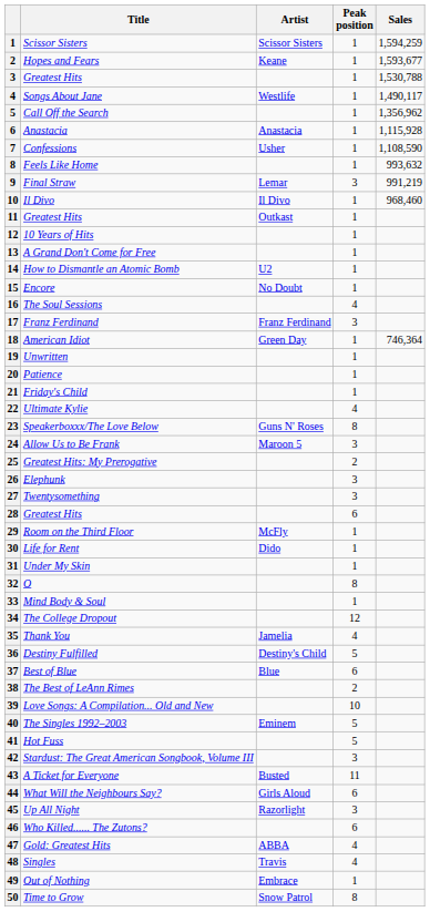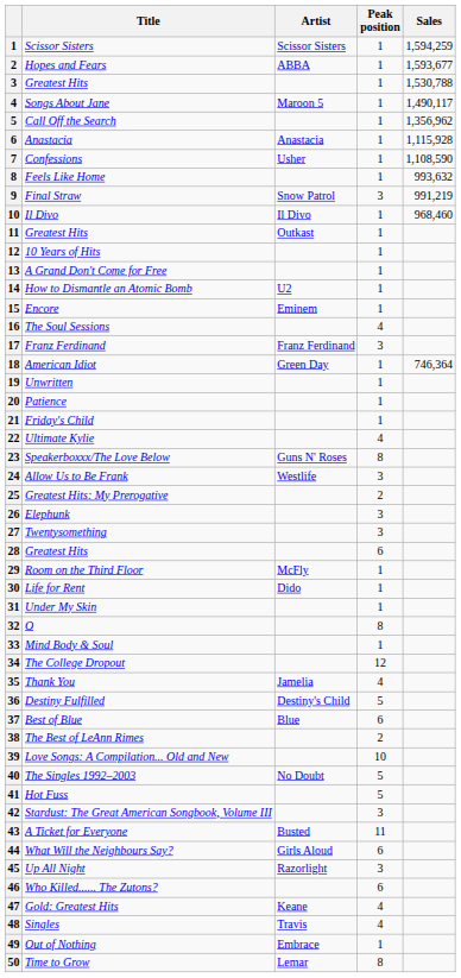 <table class="wikitable sortable plainrowheaders">
 <tr>
 <th scope=col></th>
 <th scope=col>Title</th>
 <th scope=col>Artist</th>
 <th scope=col>Peak<br>position</th>
 <th scope=col>Sales</th>
 </tr>
 <tr>
 <th scope=row style="text-align:center;">1</th>
 <td><em><a href='#'>Scissor Sisters</a></em></td>
 <td><a href='#'>Scissor Sisters</a></td>
 <td align="center">1</td>
 <td align="right">1,594,259</td>
 </tr>
 <tr>
 <th scope=row style="text-align:center;">2</th>
 <td><em><a href='#'>Hopes and Fears</a></em></td>
-<td><a href='#'>Keane</a></td>
+<td><a href='#'>ABBA</a></td>
 <td align="center">1</td>
 <td align="right">1,593,677</td>
 </tr>
 <tr>
 <th scope=row style="text-align:center;">3</th>
 <td><em><a href='#'>Greatest Hits</a></em></td>
 <td></td>
 <td align="center">1</td>
 <td align="right">1,530,788</td>
 </tr>
 <tr>
 <th scope=row style="text-align:center;">4</th>
 <td><em><a href='#'>Songs About Jane</a></em></td>
-<td><a href='#'>Westlife</a></td>
+<td><a href='#'>Maroon 5</a></td>
 <td align="center">1</td>
 <td align="right">1,490,117</td>
 </tr>
 <tr>
 <th scope=row style="text-align:center;">5</th>
 <td><em><a href='#'>Call Off the Search</a></em></td>
 <td></td>
 <td align="center">1</td>
 <td align="right">1,356,962</td>
 </tr>
 <tr>
 <th scope=row style="text-align:center;">6</th>
 <td><em><a href='#'>Anastacia</a></em></td>
 <td><a href='#'>Anastacia</a></td>
 <td align="center">1</td>
 <td align="right">1,115,928</td>
 </tr>
 <tr>
 <th scope=row style="text-align:center;">7</th>
 <td><em><a href='#'>Confessions</a></em></td>
 <td><a href='#'>Usher</a></td>
 <td align="center">1</td>
 <td align="right">1,108,590</td>
 </tr>
 <tr>
 <th scope=row style="text-align:center;">8</th>
 <td><em><a href='#'>Feels Like Home</a></em></td>
 <td></td>
 <td align="center">1</td>
 <td align="right">993,632</td>
 </tr>
 <tr>
 <th scope=row style="text-align:center;">9</th>
 <td><em><a href='#'>Final Straw</a></em></td>
-<td><a href='#'>Lemar</a></td>
+<td><a href='#'>Snow Patrol</a></td>
 <td align="center">3</td>
 <td align="right">991,219</td>
 </tr>
 <tr>
 <th scope=row style="text-align:center;">10</th>
 <td><em><a href='#'>Il Divo</a></em></td>
 <td><a href='#'>Il Divo</a></td>
 <td align="center">1</td>
 <td align="right">968,460</td>
 </tr>
 <tr>
 <th scope=row style="text-align:center;">11</th>
 <td><em><a href='#'>Greatest Hits</a></em></td>
 <td><a href='#'>Outkast</a></td>
 <td align="center">1</td>
 <td></td>
 </tr>
 <tr>
 <th scope=row style="text-align:center;">12</th>
 <td><em><a href='#'>10 Years of Hits</a></em></td>
 <td></td>
 <td align="center">1</td>
 <td></td>
 </tr>
 <tr>
 <th scope=row style="text-align:center;">13</th>
 <td><em><a href='#'>A Grand Don't Come for Free</a></em></td>
 <td></td>
 <td align="center">1</td>
 <td></td>
 </tr>
 <tr>
 <th scope=row style="text-align:center;">14</th>
 <td><em><a href='#'>How to Dismantle an Atomic Bomb</a></em></td>
 <td><a href='#'>U2</a></td>
 <td align="center">1</td>
 <td></td>
 </tr>
 <tr>
 <th scope=row style="text-align:center;">15</th>
 <td><em><a href='#'>Encore</a></em></td>
-<td><a href='#'>No Doubt</a></td>
+<td><a href='#'>Eminem</a></td>
 <td align="center">1</td>
 <td></td>
 </tr>
 <tr>
 <th scope=row style="text-align:center;">16</th>
 <td><em><a href='#'>The Soul Sessions</a></em></td>
 <td></td>
 <td align="center">4</td>
 <td></td>
 </tr>
 <tr>
 <th scope=row style="text-align:center;">17</th>
 <td><em><a href='#'>Franz Ferdinand</a></em></td>
 <td><a href='#'>Franz Ferdinand</a></td>
 <td align="center">3</td>
 <td></td>
 </tr>
 <tr>
 <th scope=row style="text-align:center;">18</th>
 <td><em><a href='#'>American Idiot</a></em></td>
 <td><a href='#'>Green Day</a></td>
 <td align="center">1</td>
 <td align="right">746,364</td>
 </tr>
 <tr>
 <th scope=row style="text-align:center;">19</th>
 <td><em><a href='#'>Unwritten</a></em></td>
 <td></td>
 <td align="center">1</td>
 <td></td>
 </tr>
 <tr>
 <th scope=row style="text-align:center;">20</th>
 <td><em><a href='#'>Patience</a></em></td>
 <td></td>
 <td align="center">1</td>
 <td></td>
 </tr>
 <tr>
 <th scope=row style="text-align:center;">21</th>
 <td><em><a href='#'>Friday's Child</a></em></td>
 <td></td>
 <td align="center">1</td>
 <td></td>
 </tr>
 <tr>
 <th scope=row style="text-align:center;">22</th>
 <td><em><a href='#'>Ultimate Kylie</a></em></td>
 <td></td>
 <td align="center">4</td>
 <td></td>
 </tr>
 <tr>
 <th scope=row style="text-align:center;">23</th>
 <td><em><a href='#'>Speakerboxxx/The Love Below</a></em></td>
 <td><a href='#'>Guns N' Roses</a></td>
 <td align="center">8</td>
 <td></td>
 </tr>
 <tr>
 <th scope=row style="text-align:center;">24</th>
 <td><em><a href='#'>Allow Us to Be Frank</a></em></td>
-<td><a href='#'>Maroon 5</a></td>
+<td><a href='#'>Westlife</a></td>
 <td align="center">3</td>
 <td></td>
 </tr>
 <tr>
 <th scope=row style="text-align:center;">25</th>
 <td><em><a href='#'>Greatest Hits: My Prerogative</a></em></td>
 <td></td>
 <td align="center">2</td>
 <td></td>
 </tr>
 <tr>
 <th scope=row style="text-align:center;">26</th>
 <td><em><a href='#'>Elephunk</a></em></td>
 <td></td>
 <td align="center">3</td>
 <td></td>
 </tr>
 <tr>
 <th scope=row style="text-align:center;">27</th>
 <td><em><a href='#'>Twentysomething</a></em></td>
 <td></td>
 <td align="center">3</td>
 <td></td>
 </tr>
 <tr>
 <th scope=row style="text-align:center;">28</th>
 <td><em><a href='#'>Greatest Hits</a></em></td>
 <td></td>
 <td align="center">6</td>
 <td></td>
 </tr>
 <tr>
 <th scope=row style="text-align:center;">29</th>
 <td><em><a href='#'>Room on the Third Floor</a></em></td>
 <td><a href='#'>McFly</a></td>
 <td align="center">1</td>
 <td></td>
 </tr>
 <tr>
 <th scope=row style="text-align:center;">30</th>
 <td><em><a href='#'>Life for Rent</a></em></td>
 <td><a href='#'>Dido</a></td>
 <td align="center">1</td>
 <td></td>
 </tr>
 <tr>
 <th scope=row style="text-align:center;">31</th>
 <td><em><a href='#'>Under My Skin</a></em></td>
 <td></td>
 <td align="center">1</td>
 <td></td>
 </tr>
 <tr>
 <th scope=row style="text-align:center;">32</th>
 <td><em><a href='#'>O</a></em></td>
 <td></td>
 <td align="center">8</td>
 <td></td>
 </tr>
 <tr>
 <th scope=row style="text-align:center;">33</th>
 <td><em><a href='#'>Mind Body & Soul</a></em></td>
 <td></td>
 <td align="center">1</td>
 <td></td>
 </tr>
 <tr>
 <th scope=row style="text-align:center;">34</th>
 <td><em><a href='#'>The College Dropout</a></em></td>
 <td></td>
 <td align="center">12</td>
 <td></td>
 </tr>
 <tr>
 <th scope=row style="text-align:center;">35</th>
 <td><em><a href='#'>Thank You</a></em></td>
 <td><a href='#'>Jamelia</a></td>
 <td align="center">4</td>
 <td></td>
 </tr>
 <tr>
 <th scope=row style="text-align:center;">36</th>
 <td><em><a href='#'>Destiny Fulfilled</a></em></td>
 <td><a href='#'>Destiny's Child</a></td>
 <td align="center">5</td>
 <td></td>
 </tr>
 <tr>
 <th scope=row style="text-align:center;">37</th>
 <td><em><a href='#'>Best of Blue</a></em></td>
 <td><a href='#'>Blue</a></td>
 <td align="center">6</td>
 <td></td>
 </tr>
 <tr>
 <th scope=row style="text-align:center;">38</th>
 <td><em><a href='#'>The Best of LeAnn Rimes</a></em></td>
 <td></td>
 <td align="center">2</td>
 <td></td>
 </tr>
 <tr>
 <th scope=row style="text-align:center;">39</th>
 <td><em><a href='#'>Love Songs: A Compilation... Old and New</a></em></td>
 <td></td>
 <td align="center">10</td>
 <td></td>
 </tr>
 <tr>
 <th scope=row style="text-align:center;">40</th>
 <td><em><a href='#'>The Singles 1992–2003</a></em></td>
-<td><a href='#'>Eminem</a></td>
+<td><a href='#'>No Doubt</a></td>
 <td align="center">5</td>
 <td></td>
 </tr>
 <tr>
 <th scope=row style="text-align:center;">41</th>
 <td><em><a href='#'>Hot Fuss</a></em></td>
 <td></td>
 <td align="center">5</td>
 <td></td>
 </tr>
 <tr>
 <th scope=row style="text-align:center;">42</th>
 <td><em><a href='#'>Stardust: The Great American Songbook, Volume III</a></em></td>
 <td></td>
 <td align="center">3</td>
 <td></td>
 </tr>
 <tr>
 <th scope=row style="text-align:center;">43</th>
 <td><em><a href='#'>A Ticket for Everyone</a></em></td>
 <td><a href='#'>Busted</a></td>
 <td align="center">11</td>
 <td></td>
 </tr>
 <tr>
 <th scope=row style="text-align:center;">44</th>
 <td><em><a href='#'>What Will the Neighbours Say?</a></em></td>
 <td><a href='#'>Girls Aloud</a></td>
 <td align="center">6</td>
 <td></td>
 </tr>
 <tr>
 <th scope=row style="text-align:center;">45</th>
 <td><em><a href='#'>Up All Night</a></em></td>
 <td><a href='#'>Razorlight</a></td>
 <td align="center">3</td>
 <td></td>
 </tr>
 <tr>
 <th scope=row style="text-align:center;">46</th>
 <td><em><a href='#'>Who Killed...... The Zutons?</a></em></td>
 <td></td>
 <td align="center">6</td>
 <td></td>
 </tr>
 <tr>
 <th scope=row style="text-align:center;">47</th>
 <td><em><a href='#'>Gold: Greatest Hits</a></em></td>
-<td><a href='#'>ABBA</a></td>
+<td><a href='#'>Keane</a></td>
 <td align="center">4</td>
 <td></td>
 </tr>
 <tr>
 <th scope=row style="text-align:center;">48</th>
 <td><em><a href='#'>Singles</a></em></td>
 <td><a href='#'>Travis</a></td>
 <td align="center">4</td>
 <td></td>
 </tr>
 <tr>
 <th scope=row style="text-align:center;">49</th>
 <td><em><a href='#'>Out of Nothing</a></em></td>
 <td><a href='#'>Embrace</a></td>
 <td align="center">1</td>
 <td></td>
 </tr>
 <tr>
 <th scope=row style="text-align:center;">50</th>
 <td><em><a href='#'>Time to Grow</a></em></td>
-<td><a href='#'>Snow Patrol</a></td>
+<td><a href='#'>Lemar</a></td>
 <td align="center">8</td>
 <td></td>
 </tr>
 </table>
